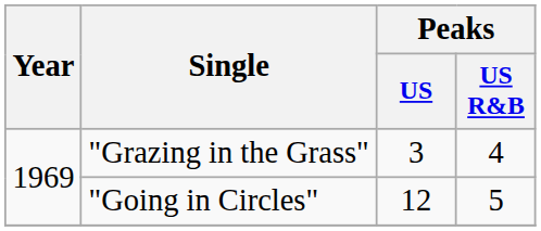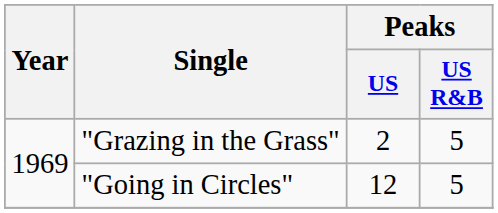 <table class="wikitable" style="text-align:center;">
 <tr>
 <th rowspan="2">Year</th>
 <th rowspan="2">Single</th>
 <th colspan="2">Peaks</th>
 </tr>
 <tr style="font-size:smaller;">
 <th width="35"><a href='#'>US</a><br></th>
 <th width="35"><a href='#'>US<br>R&B</a><br></th>
 </tr>
 <tr>
 <td rowspan="2">1969</td>
 <td align="left">"Grazing in the Grass"</td>
-<td>3</td>
-<td>4</td>
+<td>2</td>
+<td>5</td>
 </tr>
 <tr>
 <td align="left">"Going in Circles"</td>
 <td>12</td>
 <td>5</td>
 </tr>
 <tr>
 </tr>
 </table>
